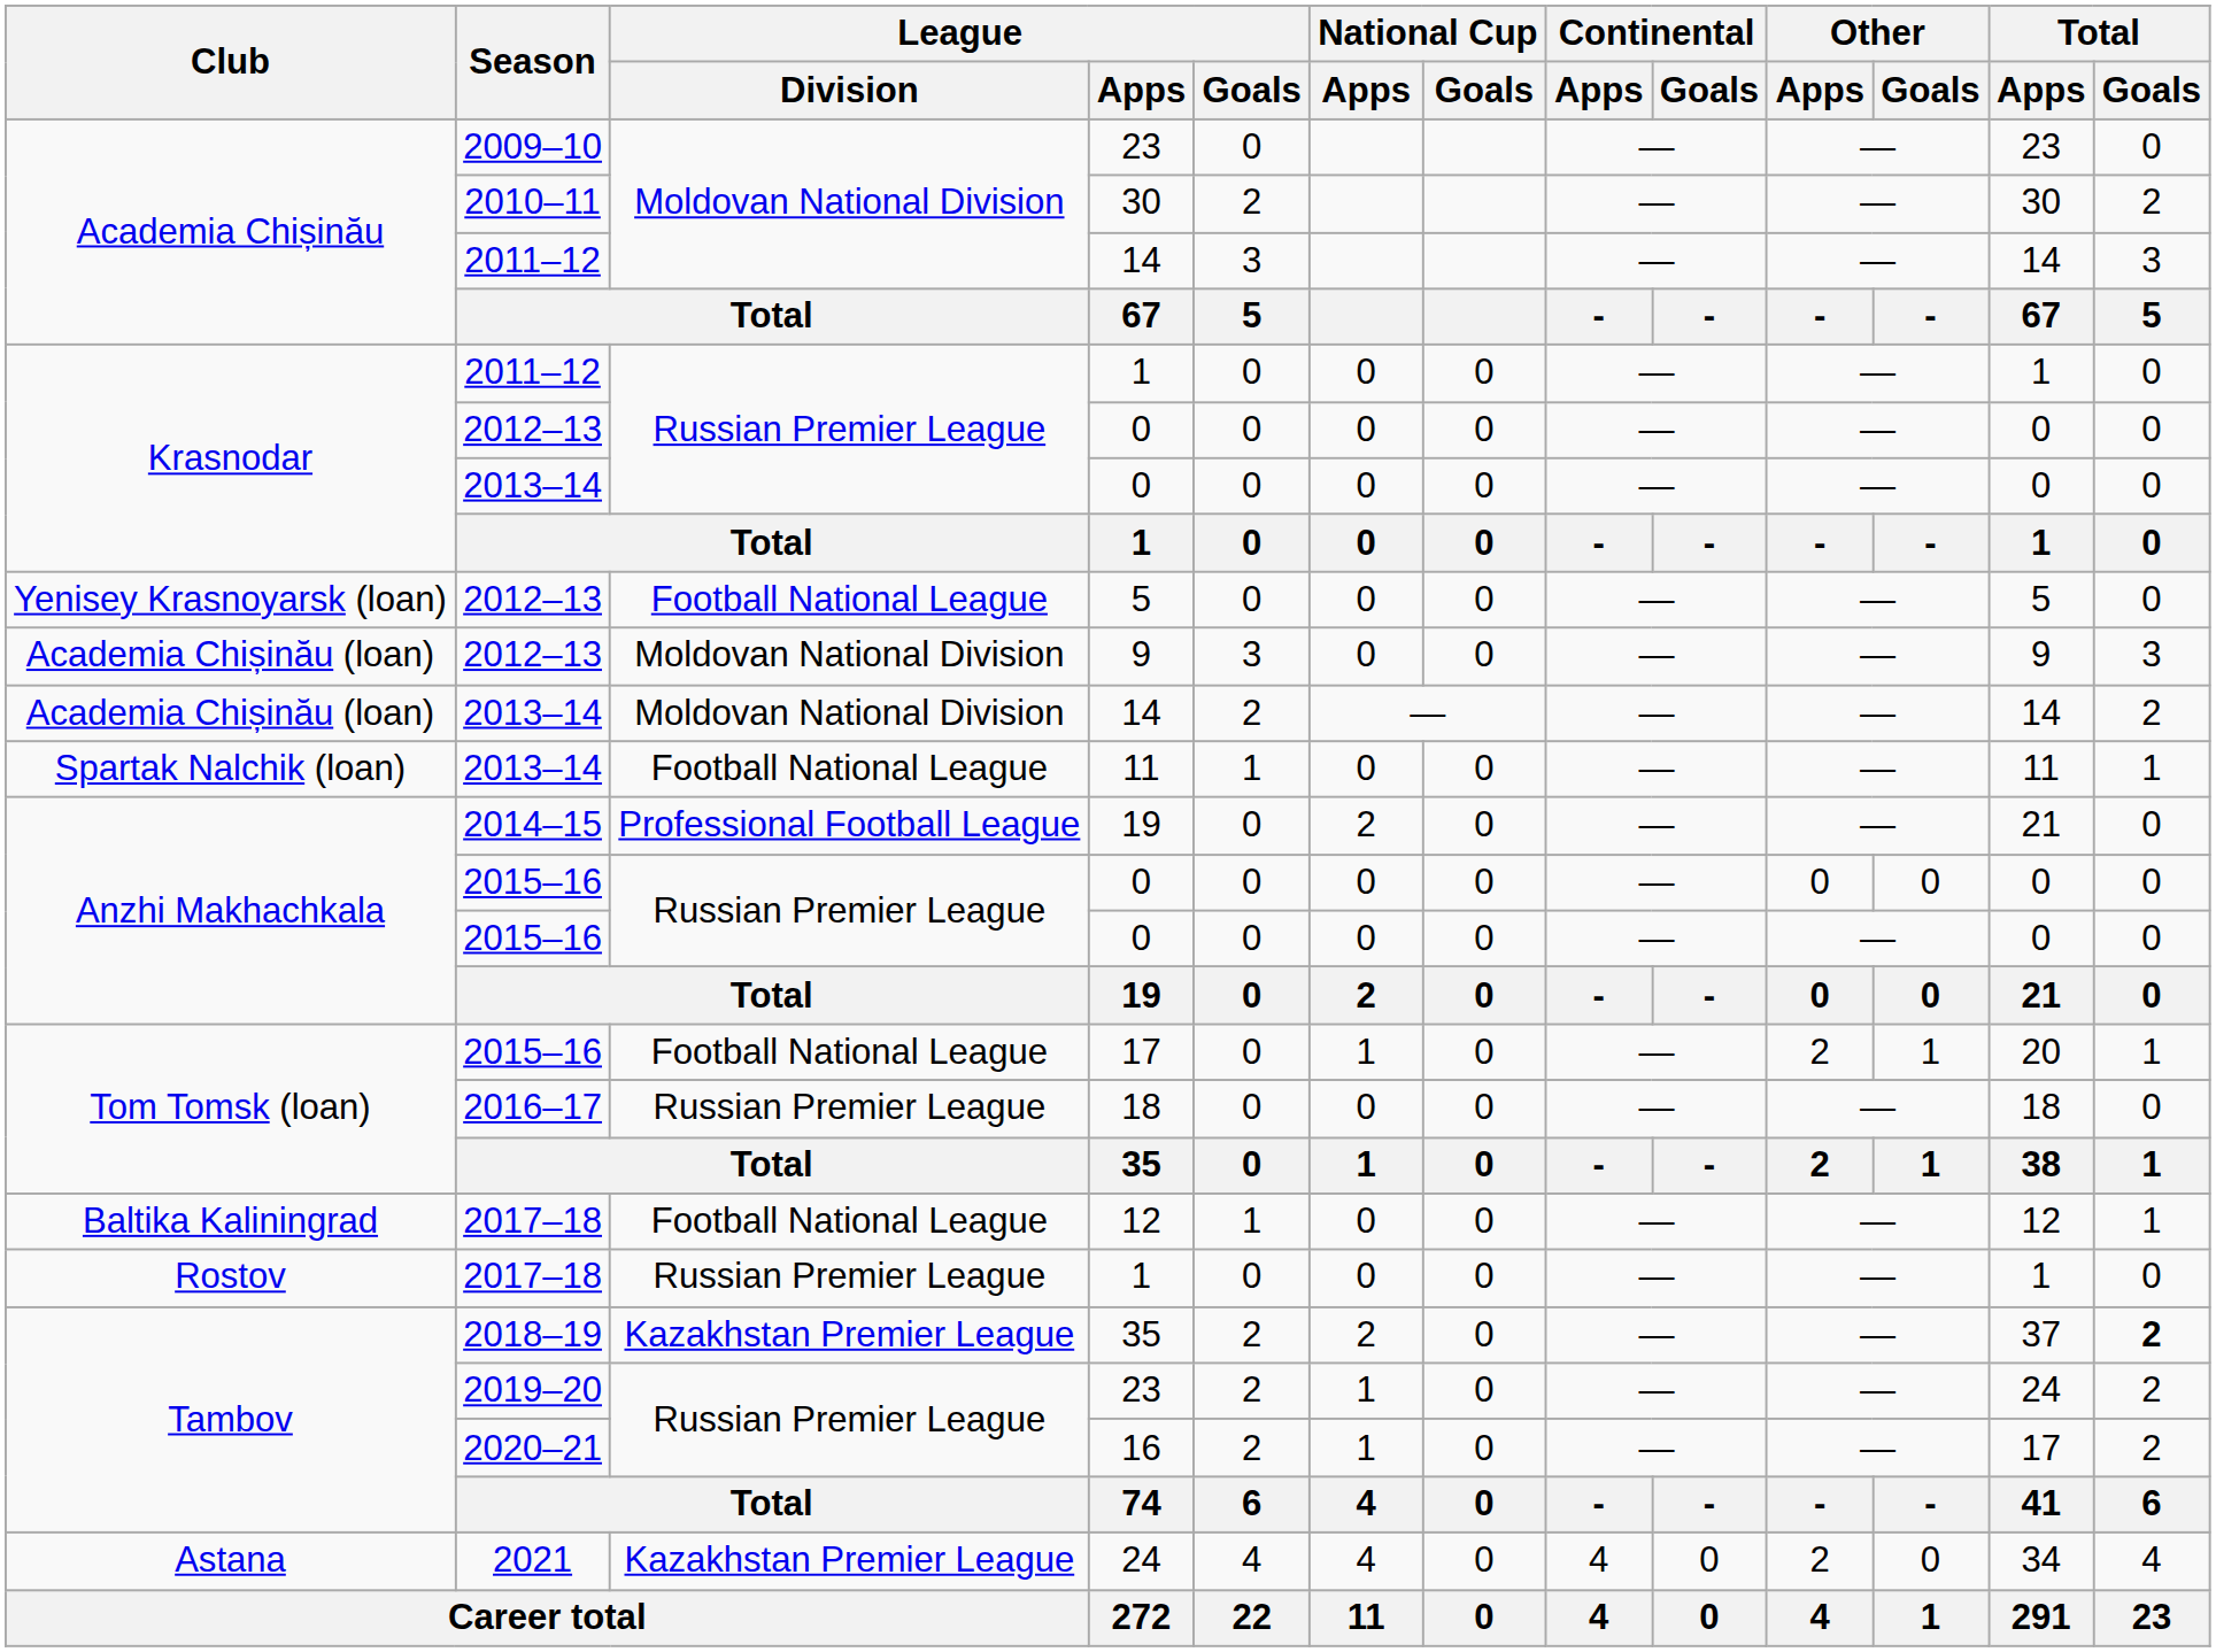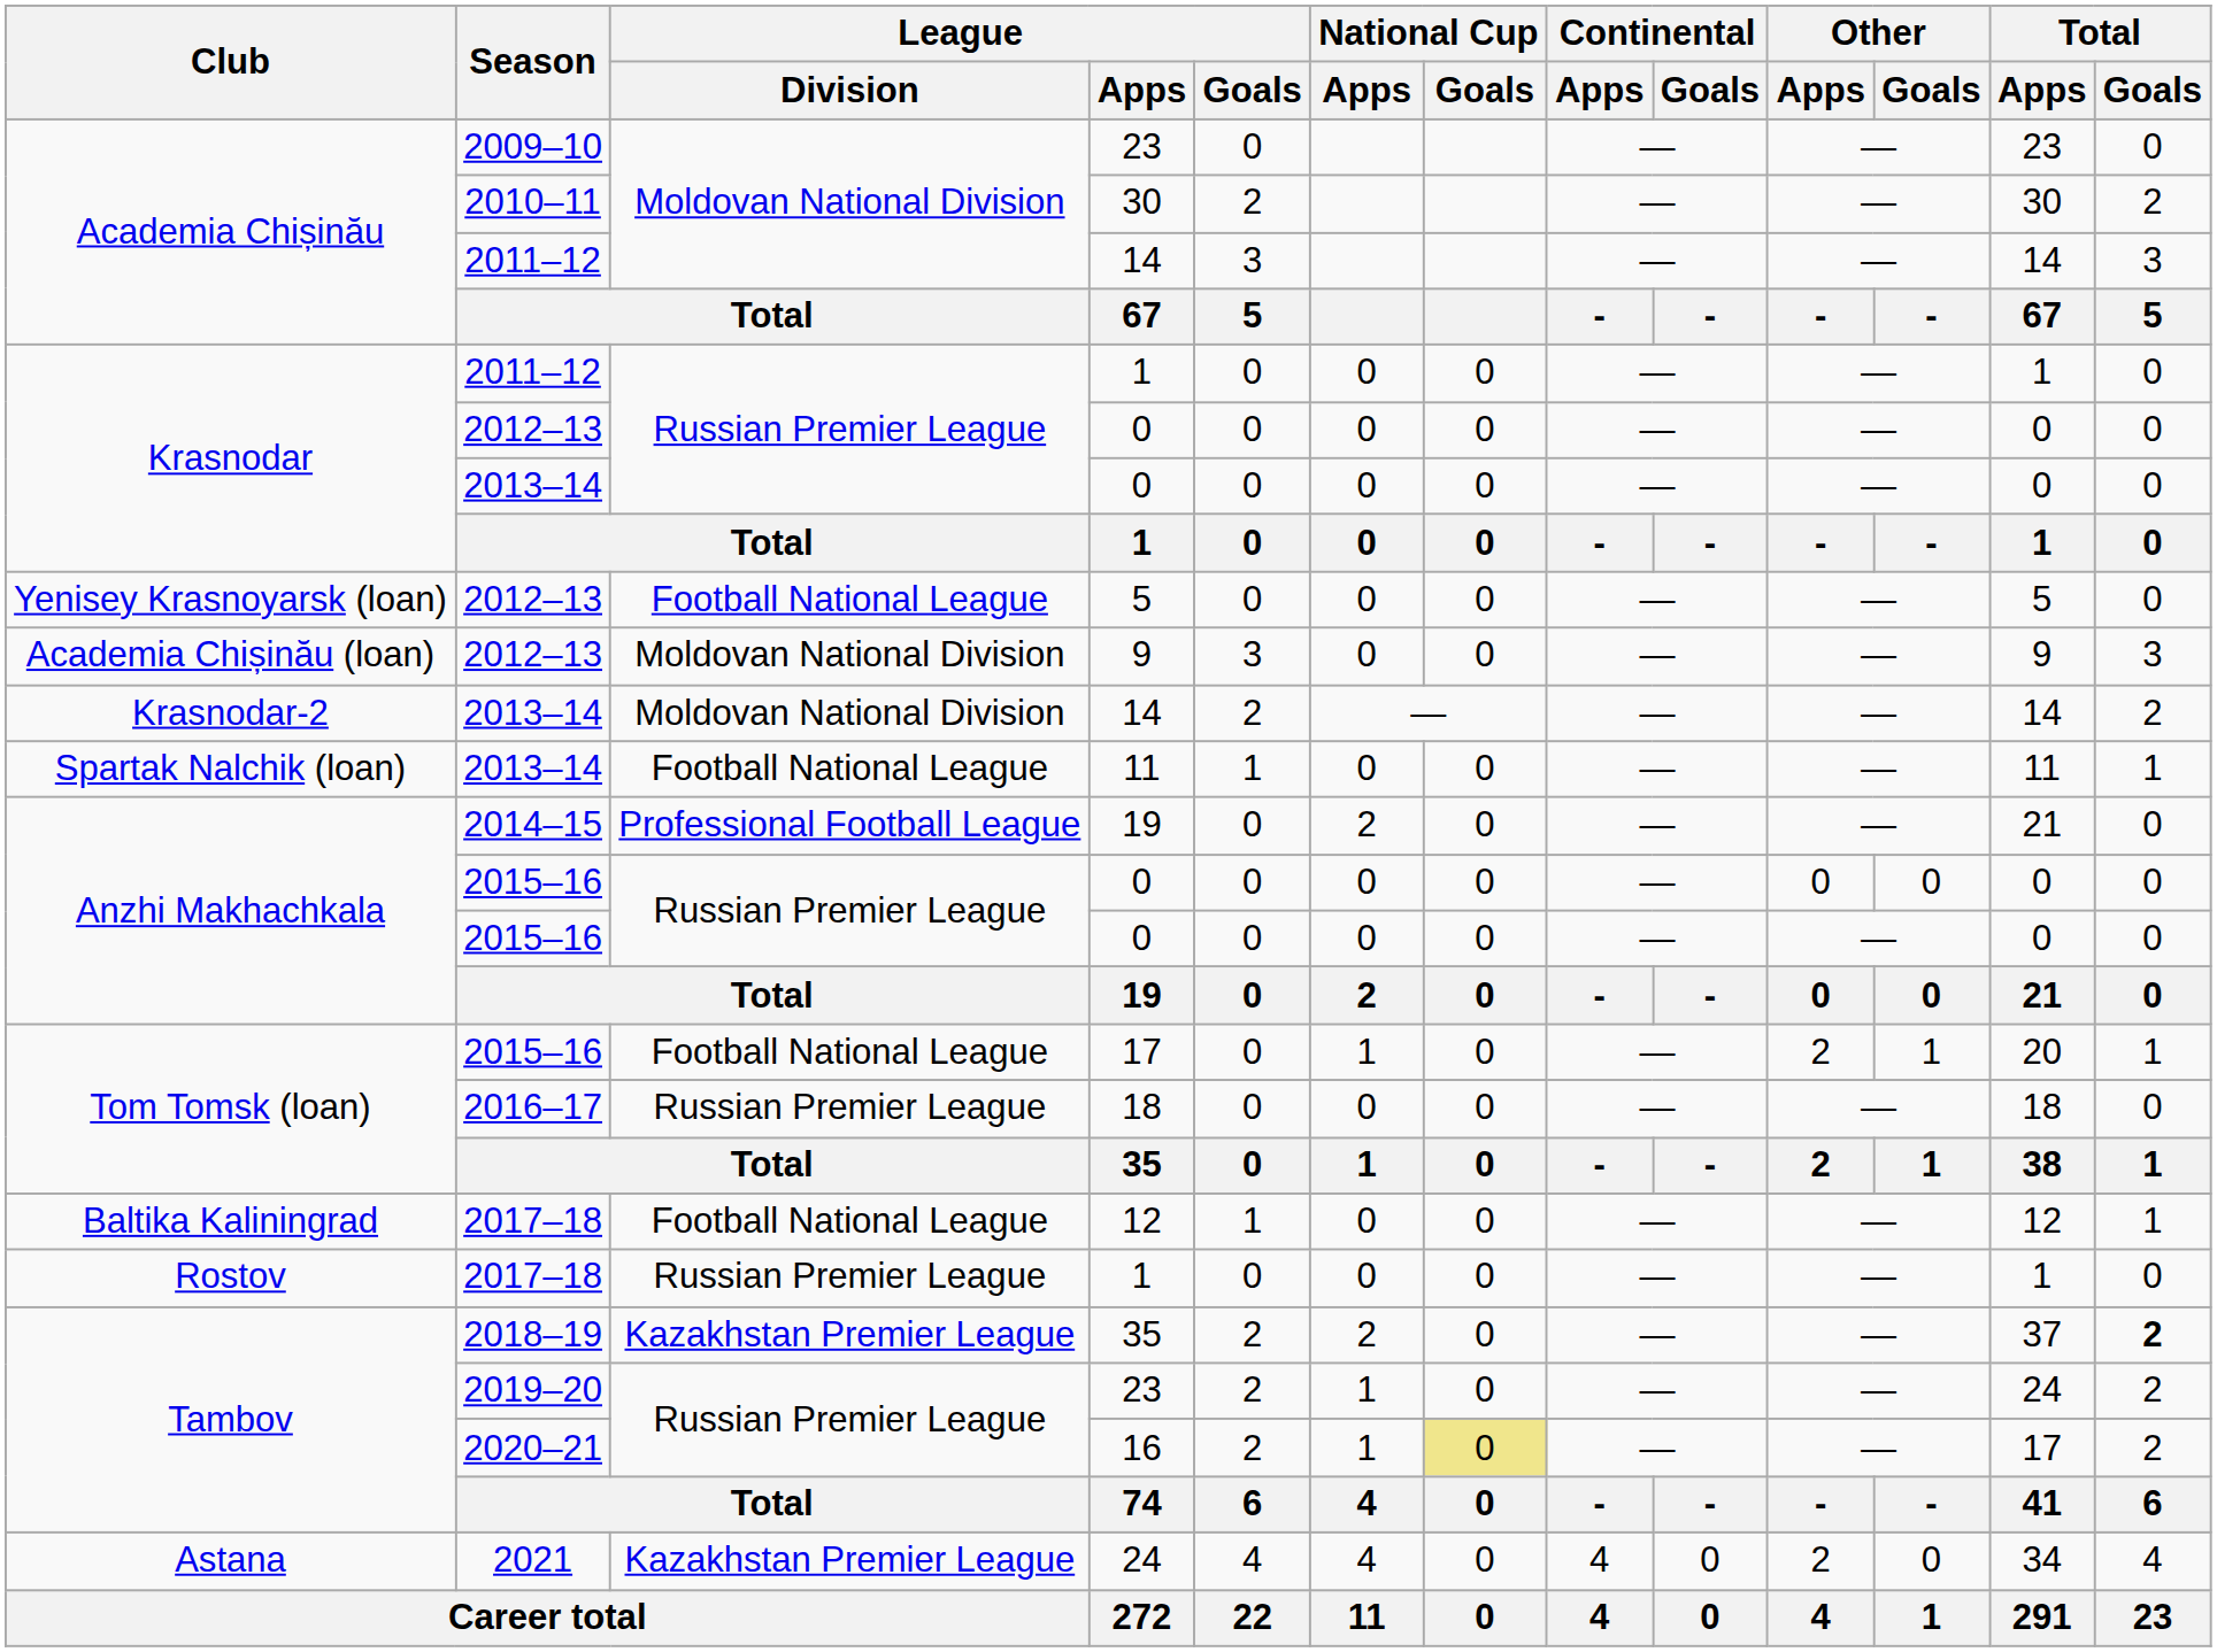 <table class="wikitable" style="text-align:center">
 <tr>
 <th rowspan="2">Club</th>
 <th rowspan="2">Season</th>
 <th colspan="3">League</th>
 <th colspan="2">National Cup</th>
 <th colspan="2">Continental</th>
 <th colspan="2">Other</th>
 <th colspan="2">Total</th>
 </tr>
 <tr>
 <th>Division</th>
 <th>Apps</th>
 <th>Goals</th>
 <th>Apps</th>
 <th>Goals</th>
 <th>Apps</th>
 <th>Goals</th>
 <th>Apps</th>
 <th>Goals</th>
 <th>Apps</th>
 <th>Goals</th>
 </tr>
 <tr>
 <td rowspan="4"><a href='#'>Academia Chișinău</a></td>
 <td><a href='#'>2009–10</a></td>
 <td rowspan="3"><a href='#'>Moldovan National Division</a></td>
 <td>23</td>
 <td>0</td>
 <td></td>
 <td></td>
 <td colspan="2">—</td>
 <td colspan="2">—</td>
 <td>23</td>
 <td>0</td>
 </tr>
 <tr>
 <td><a href='#'>2010–11</a></td>
 <td>30</td>
 <td>2</td>
 <td></td>
 <td></td>
 <td colspan="2">—</td>
 <td colspan="2">—</td>
 <td>30</td>
 <td>2</td>
 </tr>
 <tr>
 <td><a href='#'>2011–12</a></td>
 <td>14</td>
 <td>3</td>
 <td></td>
 <td></td>
 <td colspan="2">—</td>
 <td colspan="2">—</td>
 <td>14</td>
 <td>3</td>
 </tr>
 <tr>
 <th colspan="2">Total</th>
 <th>67</th>
 <th>5</th>
 <th></th>
 <th></th>
 <th>-</th>
 <th>-</th>
 <th>-</th>
 <th>-</th>
 <th>67</th>
 <th>5</th>
 </tr>
 <tr>
 <td rowspan="4"><a href='#'>Krasnodar</a></td>
 <td><a href='#'>2011–12</a></td>
 <td rowspan="3"><a href='#'>Russian Premier League</a></td>
 <td>1</td>
 <td>0</td>
 <td>0</td>
 <td>0</td>
 <td colspan="2">—</td>
 <td colspan="2">—</td>
 <td>1</td>
 <td>0</td>
 </tr>
 <tr>
 <td><a href='#'>2012–13</a></td>
 <td>0</td>
 <td>0</td>
 <td>0</td>
 <td>0</td>
 <td colspan="2">—</td>
 <td colspan="2">—</td>
 <td>0</td>
 <td>0</td>
 </tr>
 <tr>
 <td><a href='#'>2013–14</a></td>
 <td>0</td>
 <td>0</td>
 <td>0</td>
 <td>0</td>
 <td colspan="2">—</td>
 <td colspan="2">—</td>
 <td>0</td>
 <td>0</td>
 </tr>
 <tr>
 <th colspan="2">Total</th>
 <th>1</th>
 <th>0</th>
 <th>0</th>
 <th>0</th>
 <th>-</th>
 <th>-</th>
 <th>-</th>
 <th>-</th>
 <th>1</th>
 <th>0</th>
 </tr>
 <tr>
 <td><a href='#'>Yenisey Krasnoyarsk</a> (loan)</td>
 <td><a href='#'>2012–13</a></td>
 <td><a href='#'>Football National League</a></td>
 <td>5</td>
 <td>0</td>
 <td>0</td>
 <td>0</td>
 <td colspan="2">—</td>
 <td colspan="2">—</td>
 <td>5</td>
 <td>0</td>
 </tr>
 <tr>
 <td><a href='#'>Academia Chișinău</a> (loan)</td>
 <td><a href='#'>2012–13</a></td>
 <td>Moldovan National Division</td>
 <td>9</td>
 <td>3</td>
 <td>0</td>
 <td>0</td>
 <td colspan="2">—</td>
 <td colspan="2">—</td>
 <td>9</td>
 <td>3</td>
 </tr>
 <tr>
-<td><a href='#'>Academia Chișinău</a> (loan)</td>
+<td><a href='#'>Krasnodar-2</a></td>
 <td><a href='#'>2013–14</a></td>
 <td>Moldovan National Division</td>
 <td>14</td>
 <td>2</td>
 <td colspan="2">—</td>
 <td colspan="2">—</td>
 <td colspan="2">—</td>
 <td>14</td>
 <td>2</td>
 </tr>
 <tr>
 <td><a href='#'>Spartak Nalchik</a> (loan)</td>
 <td><a href='#'>2013–14</a></td>
 <td>Football National League</td>
 <td>11</td>
 <td>1</td>
 <td>0</td>
 <td>0</td>
 <td colspan="2">—</td>
 <td colspan="2">—</td>
 <td>11</td>
 <td>1</td>
 </tr>
 <tr>
 <td rowspan="4"><a href='#'>Anzhi Makhachkala</a></td>
 <td><a href='#'>2014–15</a></td>
 <td><a href='#'>Professional Football League</a></td>
 <td>19</td>
 <td>0</td>
 <td>2</td>
 <td>0</td>
 <td colspan="2">—</td>
 <td colspan="2">—</td>
 <td>21</td>
 <td>0</td>
 </tr>
 <tr>
 <td><a href='#'>2015–16</a></td>
 <td rowspan="2">Russian Premier League</td>
 <td>0</td>
 <td>0</td>
 <td>0</td>
 <td>0</td>
 <td colspan="2">—</td>
 <td>0</td>
 <td>0</td>
 <td>0</td>
 <td>0</td>
 </tr>
 <tr>
 <td><a href='#'>2015–16</a></td>
 <td>0</td>
 <td>0</td>
 <td>0</td>
 <td>0</td>
 <td colspan="2">—</td>
 <td colspan="2">—</td>
 <td>0</td>
 <td>0</td>
 </tr>
 <tr>
 <th colspan="2">Total</th>
 <th>19</th>
 <th>0</th>
 <th>2</th>
 <th>0</th>
 <th>-</th>
 <th>-</th>
 <th>0</th>
 <th>0</th>
 <th>21</th>
 <th>0</th>
 </tr>
 <tr>
 <td rowspan="3"><a href='#'>Tom Tomsk</a> (loan)</td>
 <td><a href='#'>2015–16</a></td>
 <td>Football National League</td>
 <td>17</td>
 <td>0</td>
 <td>1</td>
 <td>0</td>
 <td colspan="2">—</td>
 <td>2</td>
 <td>1</td>
 <td>20</td>
 <td>1</td>
 </tr>
 <tr>
 <td><a href='#'>2016–17</a></td>
 <td>Russian Premier League</td>
 <td>18</td>
 <td>0</td>
 <td>0</td>
 <td>0</td>
 <td colspan="2">—</td>
 <td colspan="2">—</td>
 <td>18</td>
 <td>0</td>
 </tr>
 <tr>
 <th colspan="2">Total</th>
 <th>35</th>
 <th>0</th>
 <th>1</th>
 <th>0</th>
 <th>-</th>
 <th>-</th>
 <th>2</th>
 <th>1</th>
 <th>38</th>
 <th>1</th>
 </tr>
 <tr>
 <td><a href='#'>Baltika Kaliningrad</a></td>
 <td><a href='#'>2017–18</a></td>
 <td>Football National League</td>
 <td>12</td>
 <td>1</td>
 <td>0</td>
 <td>0</td>
 <td colspan="2">—</td>
 <td colspan="2">—</td>
 <td>12</td>
 <td>1</td>
 </tr>
 <tr>
 <td><a href='#'>Rostov</a></td>
 <td><a href='#'>2017–18</a></td>
 <td>Russian Premier League</td>
 <td>1</td>
 <td>0</td>
 <td>0</td>
 <td>0</td>
 <td colspan="2">—</td>
 <td colspan="2">—</td>
 <td>1</td>
 <td>0</td>
 </tr>
 <tr>
 <td rowspan="4"><a href='#'>Tambov</a></td>
 <td><a href='#'>2018–19</a></td>
 <td><a href='#'>Kazakhstan Premier League</a></td>
 <td>35</td>
 <td>2</td>
 <td>2</td>
 <td>0</td>
 <td colspan="2">—</td>
 <td colspan="2">—</td>
 <td>37</td>
 <td><strong>2</strong></td>
 </tr>
 <tr>
 <td><a href='#'>2019–20</a></td>
 <td rowspan="2">Russian Premier League</td>
 <td>23</td>
 <td>2</td>
 <td>1</td>
 <td>0</td>
 <td colspan="2">—</td>
 <td colspan="2">—</td>
 <td>24</td>
 <td>2</td>
 </tr>
 <tr>
 <td><a href='#'>2020–21</a></td>
 <td>16</td>
 <td>2</td>
 <td>1</td>
-<td>0</td>
+<td style="background: khaki;">0</td>
 <td colspan="2">—</td>
 <td colspan="2">—</td>
 <td>17</td>
 <td>2</td>
 </tr>
 <tr>
 <th colspan="2">Total</th>
 <th>74</th>
 <th>6</th>
 <th>4</th>
 <th>0</th>
 <th>-</th>
 <th>-</th>
 <th>-</th>
 <th>-</th>
 <th>41</th>
 <th>6</th>
 </tr>
 <tr>
 <td><a href='#'>Astana</a></td>
 <td><a href='#'>2021</a></td>
 <td><a href='#'>Kazakhstan Premier League</a></td>
 <td>24</td>
 <td>4</td>
 <td>4</td>
 <td>0</td>
 <td>4</td>
 <td>0</td>
 <td>2</td>
 <td>0</td>
 <td>34</td>
 <td>4</td>
 </tr>
 <tr>
 <th colspan="3">Career total</th>
 <th>272</th>
 <th>22</th>
 <th>11</th>
 <th>0</th>
 <th>4</th>
 <th>0</th>
 <th>4</th>
 <th>1</th>
 <th>291</th>
 <th>23</th>
 </tr>
 </table>
